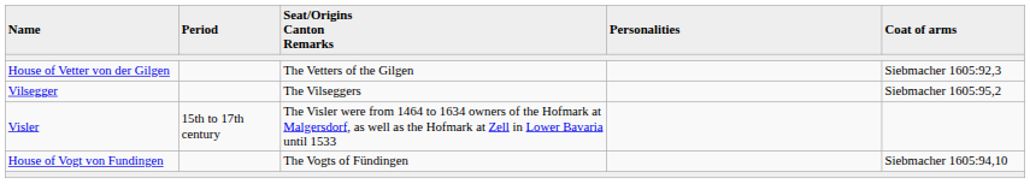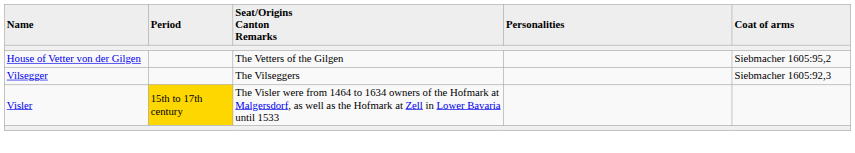 <table class="wikitable" width="100%">
 <tr>
 <td style="background:#EEEEEE;" ! width="17%"><strong>Name</strong></td>
 <td style="background:#EEEEEE;" ! width="10%"><strong>Period</strong></td>
 <td style="background:#EEEEEE;" ! width="32%"><strong>Seat/Origins <br> Canton <br> Remarks</strong></td>
 <td style="background:#EEEEEE;" ! width="27%"><strong>Personalities</strong></td>
 <td style="background:#EEEEEE;" ! width="14%"><strong>Coat of arms</strong></td>
 </tr>
 <tr>
 <td colspan="5" align="left" style="background:#f0f0f0;"></td>
 </tr>
 <tr>
 <td><a href='#'>House of Vetter von der Gilgen</a></td>
 <td></td>
 <td>The Vetters of the Gilgen</td>
 <td></td>
-<td>Siebmacher 1605:92,3</td>
+<td>Siebmacher 1605:95,2</td>
 </tr>
 <tr>
 <td><a href='#'>Vilsegger</a></td>
 <td></td>
 <td>The Vilseggers</td>
 <td></td>
-<td>Siebmacher 1605:95,2</td>
+<td>Siebmacher 1605:92,3</td>
 </tr>
 <tr>
 <td><a href='#'>Visler</a></td>
-<td>15th to 17th century</td>
+<td style="background: gold;">15th to 17th century</td>
 <td>The Visler were from 1464 to 1634 owners of the Hofmark at <a href='#'>Malgersdorf</a>, as well as the Hofmark at <a href='#'>Zell</a> in <a href='#'>Lower Bavaria</a> until 1533</td>
 <td></td>
 <td></td>
 </tr>
 <tr>
-<td><a href='#'>House of Vogt von Fundingen</a></td>
-<td></td>
-<td>The Vogts of Fündingen</td>
-<td></td>
-<td>Siebmacher 1605:94,10</td>
-</tr>
-<tr>
 <td colspan="5" align="left" style="background:#f0f0f0;"></td>
 </tr>
 </table>
